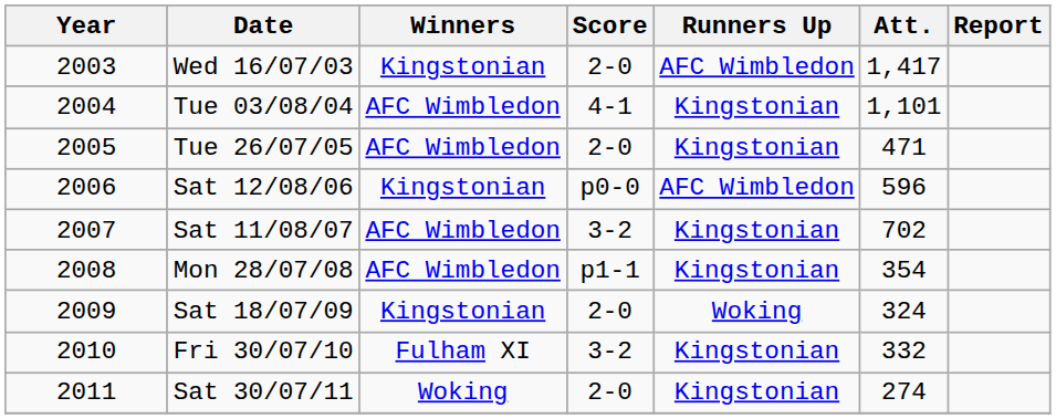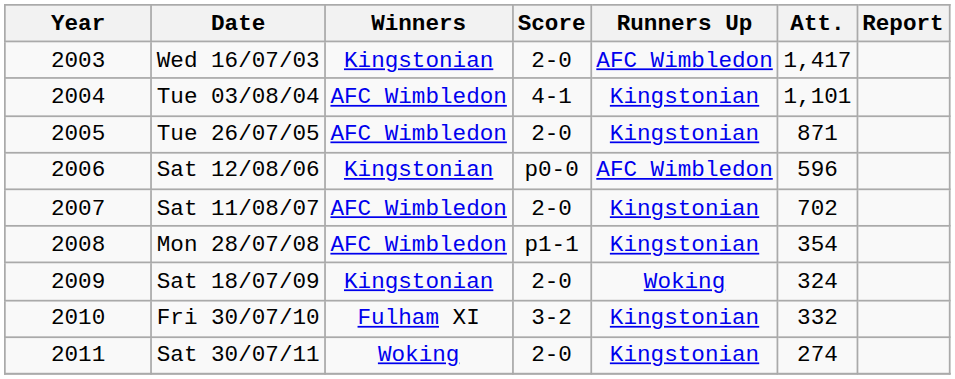 <table class="wikitable sortable" style="text-align: center;">
 <tr>
 <th style="width:6em">Year</th>
 <th>Date</th>
 <th>Winners</th>
 <th>Score</th>
 <th>Runners Up</th>
 <th>Att.</th>
 <th>Report</th>
 </tr>
 <tr>
 <td align="center">2003</td>
 <td>Wed 16/07/03</td>
 <td><a href='#'>Kingstonian</a></td>
 <td>2-0</td>
 <td><a href='#'>AFC Wimbledon</a></td>
 <td>1,417</td>
 <td></td>
 </tr>
 <tr>
 <td align="center">2004</td>
 <td>Tue 03/08/04</td>
 <td><a href='#'>AFC Wimbledon</a></td>
 <td>4-1</td>
 <td><a href='#'>Kingstonian</a></td>
 <td>1,101</td>
 <td></td>
 </tr>
 <tr>
 <td align="center">2005</td>
 <td>Tue 26/07/05</td>
 <td><a href='#'>AFC Wimbledon</a></td>
 <td>2-0</td>
 <td><a href='#'>Kingstonian</a></td>
-<td>471</td>
+<td>871</td>
 <td></td>
 </tr>
 <tr>
 <td align="center">2006</td>
 <td>Sat 12/08/06</td>
 <td><a href='#'>Kingstonian</a></td>
 <td>p0-0</td>
 <td><a href='#'>AFC Wimbledon</a></td>
 <td>596</td>
 <td></td>
 </tr>
 <tr>
 <td align="center">2007</td>
 <td>Sat 11/08/07</td>
 <td><a href='#'>AFC Wimbledon</a></td>
-<td>3-2</td>
+<td>2-0</td>
 <td><a href='#'>Kingstonian</a></td>
 <td>702</td>
 <td></td>
 </tr>
 <tr>
 <td align="center">2008</td>
 <td>Mon 28/07/08</td>
 <td><a href='#'>AFC Wimbledon</a></td>
 <td>p1-1</td>
 <td><a href='#'>Kingstonian</a></td>
 <td>354</td>
 <td></td>
 </tr>
 <tr>
 <td align="center">2009</td>
 <td>Sat 18/07/09</td>
 <td><a href='#'>Kingstonian</a></td>
 <td>2-0</td>
 <td><a href='#'>Woking</a></td>
 <td>324</td>
 <td></td>
 </tr>
 <tr>
 <td align="center">2010</td>
 <td>Fri 30/07/10</td>
 <td><a href='#'>Fulham</a> XI</td>
 <td>3-2</td>
 <td><a href='#'>Kingstonian</a></td>
 <td>332</td>
 <td></td>
 </tr>
 <tr>
 <td align="center">2011</td>
 <td>Sat 30/07/11</td>
 <td><a href='#'>Woking</a></td>
 <td>2-0</td>
 <td><a href='#'>Kingstonian</a></td>
 <td>274</td>
 <td></td>
 </tr>
 <tr>
 </tr>
 </table>
